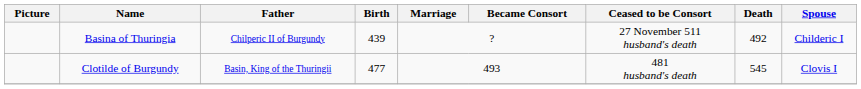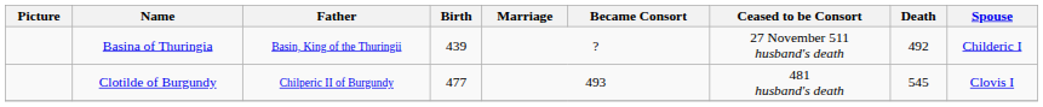 <table width=95% class="wikitable">
 <tr>
 <th>Picture</th>
 <th>Name</th>
 <th>Father</th>
 <th>Birth</th>
 <th>Marriage</th>
 <th>Became Consort</th>
 <th>Ceased to be Consort</th>
 <th>Death</th>
 <th><a href='#'>Spouse</a></th>
 </tr>
 <tr>
 <td align="center"></td>
 <td align="center"><a href='#'>Basina of Thuringia</a></td>
-<td align="center"><small><a href='#'>Chilperic II of Burgundy</a></small></td>
+<td align="center"><small><a href='#'>Basin, King of the Thuringii</a></small></td>
 <td align="center">439</td>
 <td align="center" colspan="2">?</td>
 <td align="center">27 November 511<br><em>husband's death</em></td>
 <td align="center">492</td>
 <td align="center"><a href='#'>Childeric I</a></td>
 </tr>
 <tr>
 <td align="center"></td>
 <td align="center"><a href='#'>Clotilde of Burgundy</a></td>
-<td align="center"><small><a href='#'>Basin, King of the Thuringii</a></small></td>
+<td align="center"><small><a href='#'>Chilperic II of Burgundy</a></small></td>
 <td align="center">477</td>
 <td align="center" colspan="2">493</td>
 <td align="center">481<br><em>husband's death</em></td>
 <td align="center">545</td>
 <td align="center"><a href='#'>Clovis I</a></td>
 </tr>
 <tr>
 </tr>
 </table>
